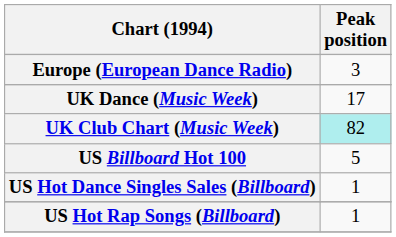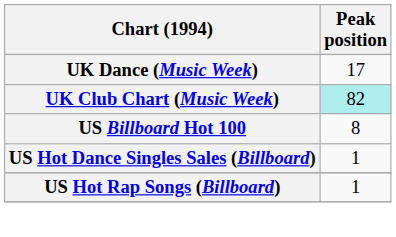 <table class="wikitable sortable plainrowheaders" style="text-align:center">
 <tr>
 <th>Chart (1994)</th>
 <th>Peak<br>position</th>
 </tr>
 <tr>
-</tr>
-<tr>
-<th scope="row">Europe (<a href='#'>European Dance Radio</a>)</th>
-<td>3</td>
 </tr>
 <tr>
 </tr>
 <tr>
 </tr>
 <tr>
 <th scope="row">UK Dance (<em><a href='#'>Music Week</a></em>)</th>
 <td>17</td>
 </tr>
 <tr>
 <th scope="row"><a href='#'>UK Club Chart</a> (<em><a href='#'>Music Week</a></em>)</th>
 <td style="background: paleturquoise;">82</td>
 </tr>
 <tr>
 <th scope="row">US <a href='#'><em>Billboard</em> Hot 100</a></th>
-<td>5</td>
+<td>8</td>
 </tr>
 <tr>
 <th scope="row">US <a href='#'>Hot Dance Singles Sales</a> (<a href='#'><em>Billboard</em></a>)</th>
 <td>1</td>
 </tr>
 <tr>
 </tr>
 <tr>
 <th scope="row">US <a href='#'>Hot Rap Songs</a> (<a href='#'><em>Billboard</em></a>)</th>
 <td>1</td>
 </tr>
 <tr>
 </tr>
 </table>
